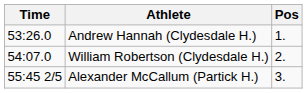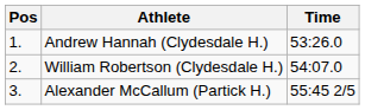 <table class="wikitable">
 <tr>
+<th>Pos</th>
+<th>Athlete</th>
 <th>Time</th>
-<th>Athlete</th>
-<th>Pos</th>
 </tr>
 <tr>
+<td>1.</td>
+<td>Andrew Hannah (Clydesdale H.)</td>
 <td>53:26.0</td>
-<td>Andrew Hannah (Clydesdale H.)</td>
-<td>1.</td>
 </tr>
 <tr>
+<td>2.</td>
+<td>William Robertson (Clydesdale H.)</td>
 <td>54:07.0</td>
-<td>William Robertson (Clydesdale H.)</td>
-<td>2.</td>
 </tr>
 <tr>
+<td>3.</td>
+<td>Alexander McCallum (Partick H.)</td>
 <td>55:45 2/5</td>
-<td>Alexander McCallum (Partick H.)</td>
-<td>3.</td>
 </tr>
 </table>
